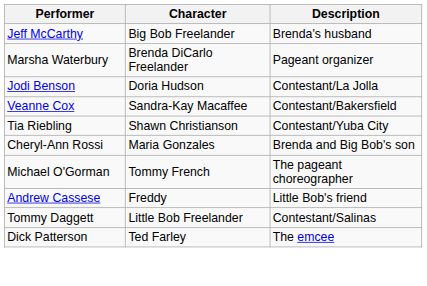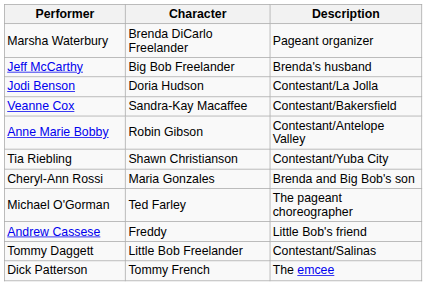 <table class="wikitable">
 <tr>
 <th width="150"><strong>Performer</strong></th>
 <th width="180"><strong>Character</strong></th>
 <th width="190"><strong>Description</strong></th>
 </tr>
 <tr>
+<td>Marsha Waterbury</td>
+<td>Brenda DiCarlo Freelander</td>
+<td>Pageant organizer</td>
+</tr>
+<tr>
 <td><a href='#'>Jeff McCarthy</a></td>
 <td>Big Bob Freelander</td>
 <td>Brenda's husband</td>
-</tr>
-<tr>
-<td>Marsha Waterbury</td>
-<td>Brenda DiCarlo Freelander</td>
-<td>Pageant organizer</td>
 </tr>
 <tr>
 <td><a href='#'>Jodi Benson</a></td>
 <td>Doria Hudson</td>
 <td>Contestant/La Jolla</td>
 </tr>
 <tr>
 <td><a href='#'>Veanne Cox</a></td>
 <td>Sandra-Kay Macaffee</td>
 <td>Contestant/Bakersfield</td>
+</tr>
+<tr>
+<td><a href='#'>Anne Marie Bobby</a></td>
+<td>Robin Gibson</td>
+<td>Contestant/Antelope Valley</td>
 </tr>
 <tr>
 <td>Tia Riebling</td>
 <td>Shawn Christianson</td>
 <td>Contestant/Yuba City</td>
 </tr>
 <tr>
 <td>Cheryl-Ann Rossi</td>
 <td>Maria Gonzales</td>
 <td>Brenda and Big Bob's son</td>
 </tr>
 <tr>
 <td>Michael O'Gorman</td>
-<td>Tommy French</td>
+<td>Ted Farley</td>
 <td>The pageant choreographer</td>
 </tr>
 <tr>
 <td><a href='#'>Andrew Cassese</a></td>
 <td>Freddy</td>
 <td>Little Bob's friend</td>
 </tr>
 <tr>
 <td>Tommy Daggett</td>
 <td>Little Bob Freelander</td>
 <td>Contestant/Salinas</td>
 </tr>
 <tr>
 <td>Dick Patterson</td>
-<td>Ted Farley</td>
+<td>Tommy French</td>
 <td>The <a href='#'>emcee</a></td>
 </tr>
 </table>
